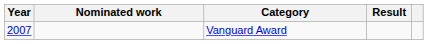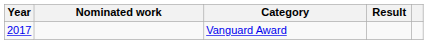 <table class="wikitable sortable">
 <tr>
 <th scope="col" style="width:1em;">Year</th>
 <th scope="col" style="width:39em;">Nominated work</th>
 <th scope="col" style="width:39em;">Category</th>
 <th scope="col" style="width:5em;">Result</th>
 <th scope="col" style="width:2em;" class="unsortable"></th>
 </tr>
 <tr>
-<td><a href='#'>2007</a></td>
+<td><a href='#'>2017</a></td>
 <td></td>
 <td><a href='#'>Vanguard Award</a></td>
 <td></td>
 <td></td>
 </tr>
 </table>
